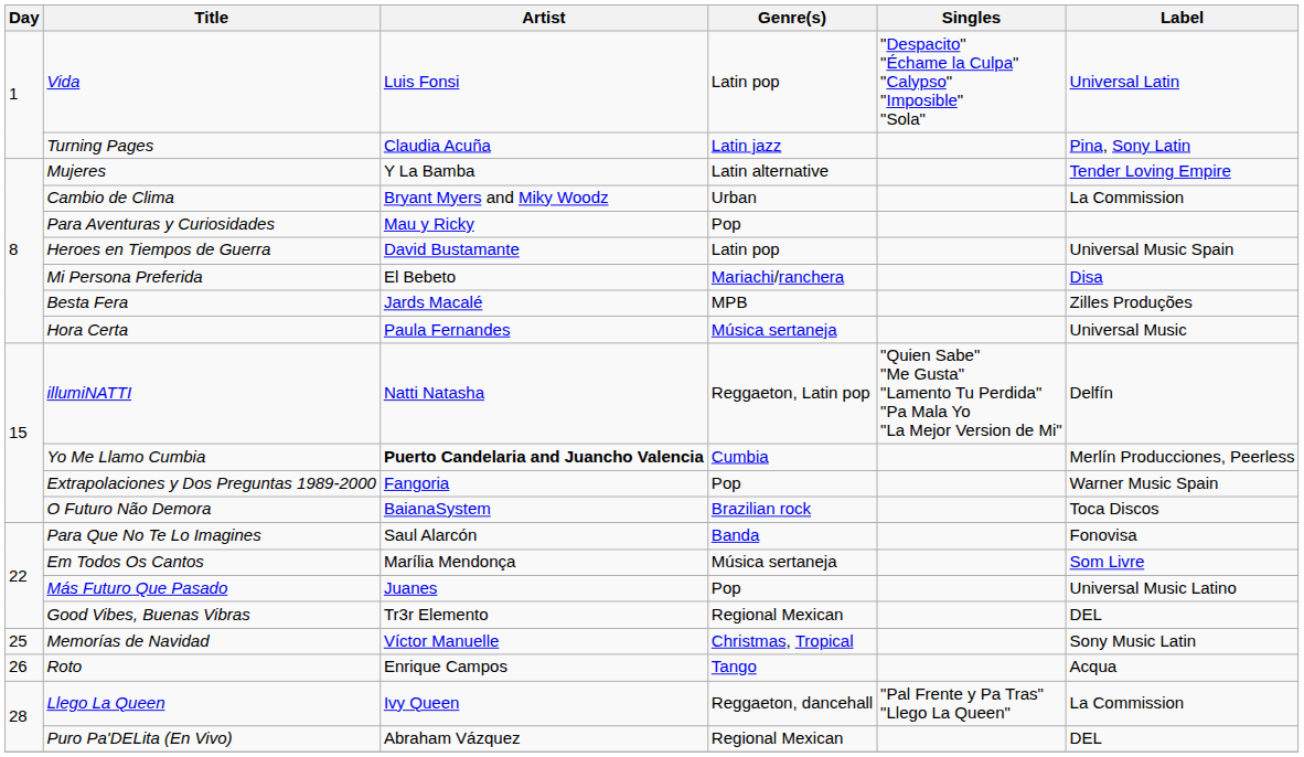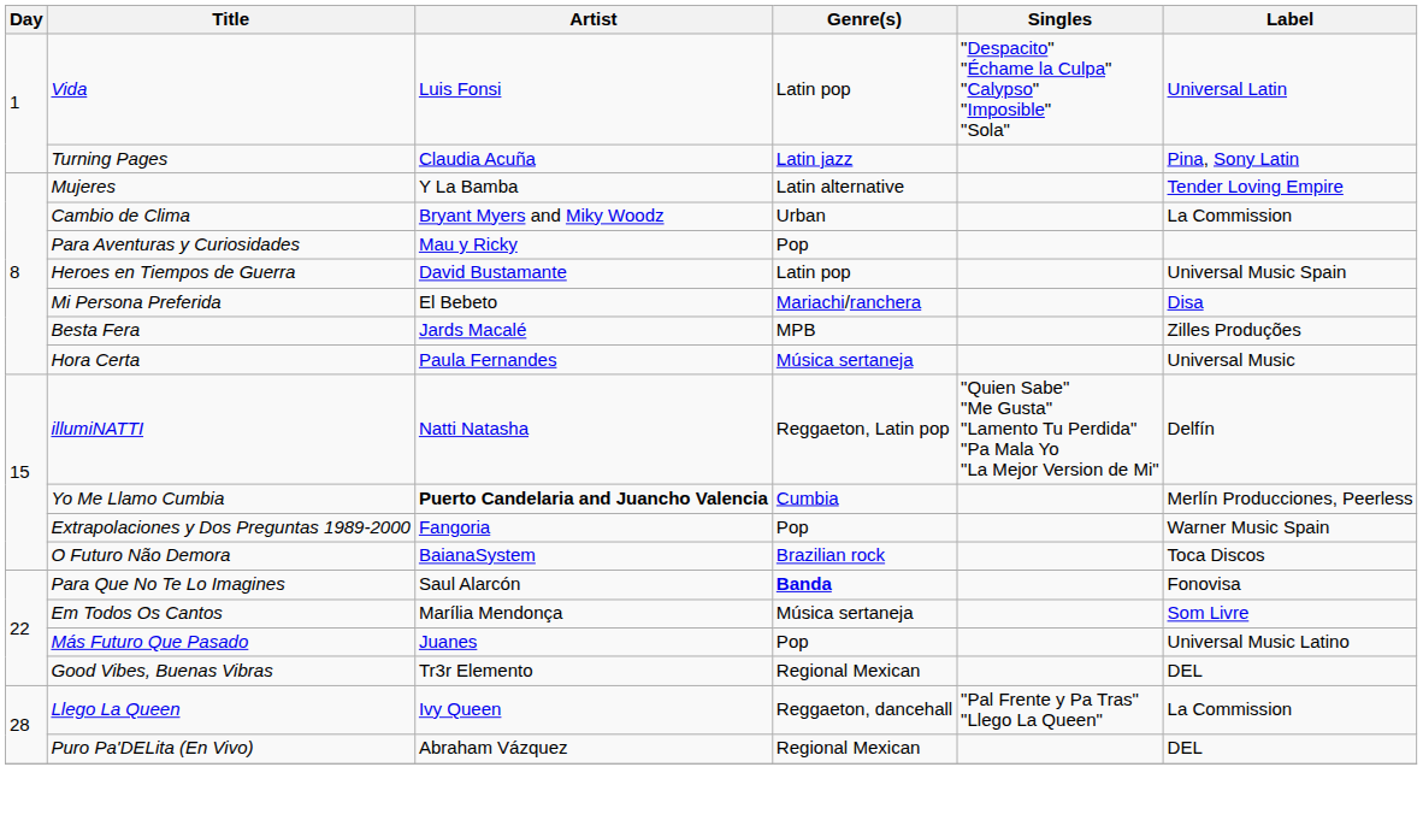 <table class="wikitable sortable" style="text-align: left;">
 <tr>
 <th>Day</th>
 <th>Title</th>
 <th>Artist</th>
 <th>Genre(s)</th>
 <th>Singles</th>
 <th>Label</th>
 </tr>
 <tr>
 <td rowspan="2">1</td>
 <td><em><a href='#'>Vida</a></em></td>
 <td><a href='#'>Luis Fonsi</a></td>
 <td>Latin pop</td>
 <td>"<a href='#'>Despacito</a>"<br>"<a href='#'>Échame la Culpa</a>"<br>"<a href='#'>Calypso</a>"<br>"<a href='#'>Imposible</a>"<br>"Sola"</td>
 <td><a href='#'>Universal Latin</a></td>
 </tr>
 <tr>
 <td><em>Turning Pages</em></td>
 <td><a href='#'>Claudia Acuña</a></td>
 <td><a href='#'>Latin jazz</a></td>
 <td></td>
 <td><a href='#'>Pina</a>, <a href='#'>Sony Latin</a></td>
 </tr>
 <tr>
 <td rowspan="7">8</td>
 <td><em>Mujeres</em></td>
 <td>Y La Bamba</td>
 <td>Latin alternative</td>
 <td></td>
 <td><a href='#'>Tender Loving Empire</a></td>
 </tr>
 <tr>
 <td><em>Cambio de Clima</em></td>
 <td><a href='#'>Bryant Myers</a> and <a href='#'>Miky Woodz</a></td>
 <td>Urban</td>
 <td></td>
 <td>La Commission</td>
 </tr>
 <tr>
 <td><em>Para Aventuras y Curiosidades</em></td>
 <td><a href='#'>Mau y Ricky</a></td>
 <td>Pop</td>
 <td></td>
 <td></td>
 </tr>
 <tr>
 <td><em>Heroes en Tiempos de Guerra</em></td>
 <td><a href='#'>David Bustamante</a></td>
 <td>Latin pop</td>
 <td></td>
 <td>Universal Music Spain</td>
 </tr>
 <tr>
 <td><em>Mi Persona Preferida</em></td>
 <td>El Bebeto</td>
 <td><a href='#'>Mariachi</a>/<a href='#'>ranchera</a></td>
 <td></td>
 <td><a href='#'>Disa</a></td>
 </tr>
 <tr>
 <td><em>Besta Fera</em></td>
 <td><a href='#'>Jards Macalé</a></td>
 <td>MPB</td>
 <td></td>
 <td>Zilles Produções</td>
 </tr>
 <tr>
 <td><em>Hora Certa</em></td>
 <td><a href='#'>Paula Fernandes</a></td>
 <td><a href='#'>Música sertaneja</a></td>
 <td></td>
 <td>Universal Music</td>
 </tr>
 <tr>
 <td rowspan="4">15</td>
 <td><em><a href='#'>illumiNATTI</a></em></td>
 <td><a href='#'>Natti Natasha</a></td>
 <td>Reggaeton, Latin pop</td>
 <td>"Quien Sabe"<br>"Me Gusta"<br>"Lamento Tu Perdida"<br>"Pa Mala Yo<br>"La Mejor Version de Mi"<br></td>
 <td>Delfín</td>
 </tr>
 <tr>
 <td><em>Yo Me Llamo Cumbia</em></td>
 <td><strong>Puerto Candelaria and Juancho Valencia</strong></td>
 <td><a href='#'>Cumbia</a></td>
 <td></td>
 <td>Merlín Producciones, Peerless</td>
 </tr>
 <tr>
 <td><em>Extrapolaciones y Dos Preguntas 1989-2000</em></td>
 <td><a href='#'>Fangoria</a></td>
 <td>Pop</td>
 <td></td>
 <td>Warner Music Spain</td>
 </tr>
 <tr>
 <td><em>O Futuro Não Demora</em></td>
 <td><a href='#'>BaianaSystem</a></td>
 <td><a href='#'>Brazilian rock</a></td>
 <td></td>
 <td>Toca Discos</td>
 </tr>
 <tr>
 <td rowspan="4">22</td>
 <td><em>Para Que No Te Lo Imagines</em></td>
 <td>Saul Alarcón</td>
-<td><a href='#'>Banda</a></td>
+<td><strong><a href='#'>Banda</a></strong></td>
 <td></td>
 <td>Fonovisa</td>
 </tr>
 <tr>
 <td><em>Em Todos Os Cantos</em></td>
 <td>Marília Mendonça</td>
 <td>Música sertaneja</td>
 <td></td>
 <td><a href='#'>Som Livre</a></td>
 </tr>
 <tr>
 <td><em><a href='#'>Más Futuro Que Pasado</a></em></td>
 <td><a href='#'>Juanes</a></td>
 <td>Pop</td>
 <td></td>
 <td>Universal Music Latino</td>
 </tr>
 <tr>
 <td><em>Good Vibes, Buenas Vibras</em></td>
 <td>Tr3r Elemento</td>
 <td>Regional Mexican</td>
 <td></td>
 <td>DEL</td>
 </tr>
 <tr>
-<td>25</td>
-<td><em>Memorías de Navidad</em></td>
-<td><a href='#'>Víctor Manuelle</a></td>
-<td><a href='#'>Christmas</a>, <a href='#'>Tropical</a></td>
-<td></td>
-<td>Sony Music Latin</td>
-</tr>
-<tr>
-<td>26</td>
-<td><em>Roto</em></td>
-<td>Enrique Campos</td>
-<td><a href='#'>Tango</a></td>
-<td></td>
-<td>Acqua</td>
-</tr>
-<tr>
 <td rowspan="2">28</td>
 <td><em><a href='#'>Llego La Queen</a></em></td>
 <td><a href='#'>Ivy Queen</a></td>
 <td>Reggaeton, dancehall</td>
 <td>"Pal Frente y Pa Tras"<br>"Llego La Queen"</td>
 <td>La Commission</td>
 </tr>
 <tr>
 <td><em>Puro Pa'DELita (En Vivo)</em></td>
 <td>Abraham Vázquez</td>
 <td>Regional Mexican</td>
 <td></td>
 <td>DEL</td>
 </tr>
 <tr>
 </tr>
 </table>
